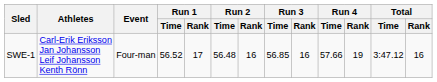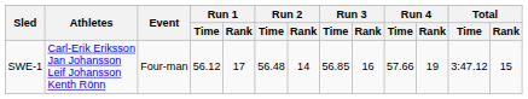 <table class="wikitable"  border="1" style="font-size:90%">
 <tr>
 <th rowspan="2">Sled</th>
 <th rowspan="2">Athletes</th>
 <th rowspan="2">Event</th>
 <th colspan="2">Run 1</th>
 <th colspan="2">Run 2</th>
 <th colspan="2">Run 3</th>
 <th colspan="2">Run 4</th>
 <th colspan="2">Total</th>
 </tr>
 <tr>
 <th>Time</th>
 <th>Rank</th>
 <th>Time</th>
 <th>Rank</th>
 <th>Time</th>
 <th>Rank</th>
 <th>Time</th>
 <th>Rank</th>
 <th>Time</th>
 <th>Rank</th>
 </tr>
 <tr>
 <td align="center">SWE-1</td>
 <td><a href='#'>Carl-Erik Eriksson</a><br><a href='#'>Jan Johansson</a><br><a href='#'>Leif Johansson</a><br><a href='#'>Kenth Rönn</a></td>
 <td>Four-man</td>
-<td align="center">56.52</td>
+<td align="center">56.12</td>
 <td align="center">17</td>
 <td align="center">56.48</td>
-<td align="center">16</td>
+<td align="center">14</td>
 <td align="center">56.85</td>
 <td align="center">16</td>
 <td align="center">57.66</td>
 <td align="center">19</td>
 <td align="center">3:47.12</td>
-<td align="center">16</td>
+<td align="center">15</td>
 </tr>
 </table>
